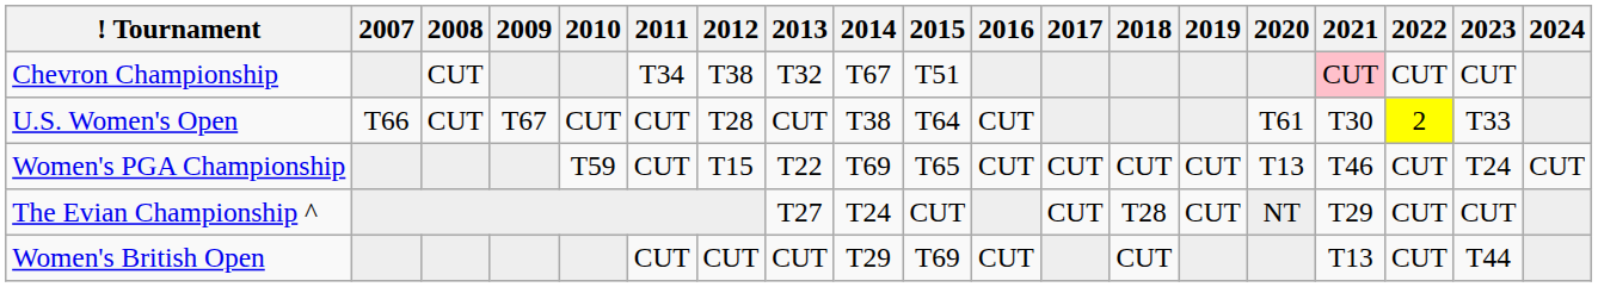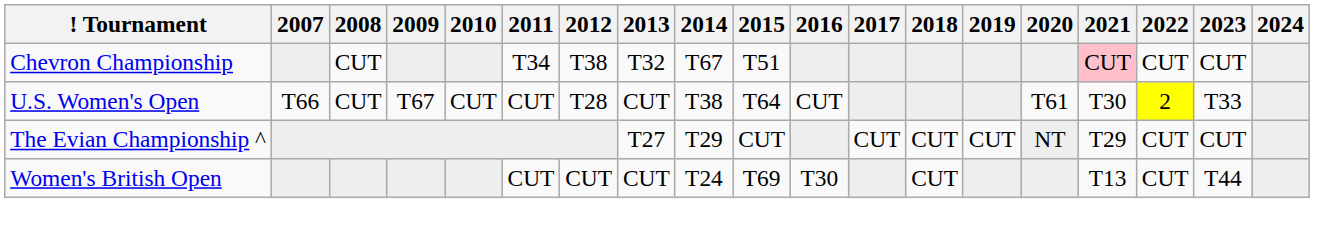 <table class="wikitable" style="font-size:95%;text-align:center;">
 <tr>
 <th>! Tournament</th>
 <th>2007</th>
 <th>2008</th>
 <th>2009</th>
 <th>2010</th>
 <th>2011</th>
 <th>2012</th>
 <th>2013</th>
 <th>2014</th>
 <th>2015</th>
 <th>2016</th>
 <th>2017</th>
 <th>2018</th>
 <th>2019</th>
 <th>2020</th>
 <th>2021</th>
 <th>2022</th>
 <th>2023</th>
 <th>2024</th>
 </tr>
 <tr>
 <td align=left><a href='#'>Chevron Championship</a></td>
 <td style="background:#eeeeee;"></td>
 <td>CUT</td>
 <td style="background:#eeeeee;"></td>
 <td style="background:#eeeeee;"></td>
 <td>T34</td>
 <td>T38</td>
 <td>T32</td>
 <td>T67</td>
 <td>T51</td>
 <td style="background:#eeeeee;"></td>
 <td style="background:#eeeeee;"></td>
 <td style="background:#eeeeee;"></td>
 <td style="background:#eeeeee;"></td>
 <td style="background:#eeeeee;"></td>
 <td style="background: pink;">CUT</td>
 <td>CUT</td>
 <td>CUT</td>
 <td style="background:#eeeeee;"></td>
 </tr>
 <tr>
 <td align=left><a href='#'>U.S. Women's Open</a></td>
 <td>T66</td>
 <td>CUT</td>
 <td>T67</td>
 <td>CUT</td>
 <td>CUT</td>
 <td>T28</td>
 <td>CUT</td>
 <td>T38</td>
 <td>T64</td>
 <td>CUT</td>
 <td style="background:#eeeeee;"></td>
 <td style="background:#eeeeee;"></td>
 <td style="background:#eeeeee;"></td>
 <td>T61</td>
 <td>T30</td>
 <td style="background:yellow;">2</td>
 <td>T33</td>
 <td style="background:#eeeeee;"></td>
 </tr>
 <tr>
-<td align=left><a href='#'>Women's PGA Championship</a></td>
-<td style="background:#eeeeee;"></td>
-<td style="background:#eeeeee;"></td>
-<td style="background:#eeeeee;"></td>
-<td>T59</td>
-<td>CUT</td>
-<td>T15</td>
-<td>T22</td>
-<td>T69</td>
-<td>T65</td>
-<td>CUT</td>
-<td>CUT</td>
-<td>CUT</td>
-<td>CUT</td>
-<td>T13</td>
-<td>T46</td>
-<td>CUT</td>
-<td>T24</td>
-<td>CUT</td>
-</tr>
-<tr>
 <td align=left><a href='#'>The Evian Championship</a> ^</td>
 <td style="background:#eeeeee;" colspan=6></td>
 <td>T27</td>
-<td>T24</td>
+<td>T29</td>
 <td>CUT</td>
 <td style="background:#eeeeee;"></td>
 <td>CUT</td>
-<td>T28</td>
+<td>CUT</td>
 <td>CUT</td>
 <td style="background:#eeeeee;">NT</td>
 <td>T29</td>
 <td>CUT</td>
 <td>CUT</td>
 <td style="background:#eeeeee;"></td>
 </tr>
 <tr>
 <td align=left><a href='#'>Women's British Open</a></td>
 <td style="background:#eeeeee;"></td>
 <td style="background:#eeeeee;"></td>
 <td style="background:#eeeeee;"></td>
 <td style="background:#eeeeee;"></td>
 <td>CUT</td>
 <td>CUT</td>
 <td>CUT</td>
-<td>T29</td>
+<td>T24</td>
 <td>T69</td>
-<td>CUT</td>
+<td>T30</td>
 <td style="background:#eeeeee;"></td>
 <td>CUT</td>
 <td style="background:#eeeeee;"></td>
 <td style="background:#eeeeee;"></td>
 <td>T13</td>
 <td>CUT</td>
 <td>T44</td>
 <td style="background:#eeeeee;"></td>
 </tr>
 </table>
